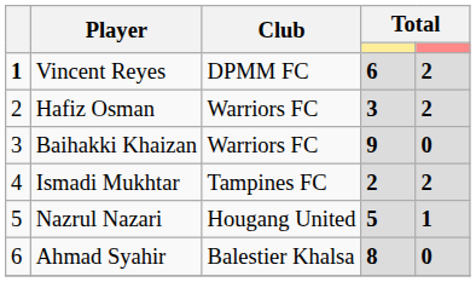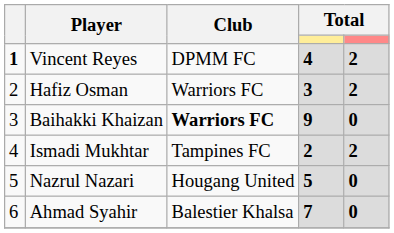 <table class="wikitable plainrowheaders sortable" style="font-size:95%">
 <tr style="text-align:center;">
 <th style="width:10px;" rowspan="2"></th>
 <th rowspan="2">Player</th>
 <th rowspan="2">Club</th>
 <th colspan="3">Total</th>
 </tr>
 <tr>
 <th style="width:30px; background:#fe9;"></th>
 <th style="width:30px; background:#ff8888;"></th>
 </tr>
 <tr>
 <td><strong>1</strong></td>
 <td align=left> Vincent Reyes</td>
 <td align=left>DPMM FC</td>
-<td style="background:#DCDCDC"><strong>6</strong> </td>
+<td style="background:#DCDCDC"><strong>4</strong> </td>
 <td style="background:#DCDCDC"><strong>2</strong> </td>
 </tr>
 <tr>
 <td>2</td>
 <td align=left>Hafiz Osman</td>
 <td align=left>Warriors FC</td>
 <td style="background:#DCDCDC"><strong>3</strong> </td>
 <td style="background:#DCDCDC"><strong>2</strong> </td>
 </tr>
 <tr>
 <td>3</td>
 <td align=left>Baihakki Khaizan</td>
-<td align=left>Warriors FC</td>
+<td align=left><strong>Warriors FC</strong></td>
 <td style="background:#DCDCDC"><strong>9</strong> </td>
 <td style="background:#DCDCDC"><strong>0</strong> </td>
 </tr>
 <tr>
 <td>4</td>
 <td align=left>Ismadi Mukhtar</td>
 <td align=left>Tampines FC</td>
 <td style="background:#DCDCDC"><strong>2</strong> </td>
 <td style="background:#DCDCDC"><strong>2</strong> </td>
 </tr>
 <tr>
 <td>5</td>
 <td align=left>Nazrul Nazari</td>
 <td align=left>Hougang United</td>
 <td style="background:#DCDCDC"><strong>5</strong> </td>
-<td style="background:#DCDCDC"><strong>1</strong> </td>
+<td style="background:#DCDCDC"><strong>0</strong> </td>
 </tr>
 <tr>
 <td>6</td>
 <td align=left>Ahmad Syahir</td>
 <td align=left>Balestier Khalsa</td>
-<td style="background:#DCDCDC"><strong>8</strong> </td>
+<td style="background:#DCDCDC"><strong>7</strong> </td>
 <td style="background:#DCDCDC"><strong>0</strong> </td>
 </tr>
 <tr>
 </tr>
 </table>
